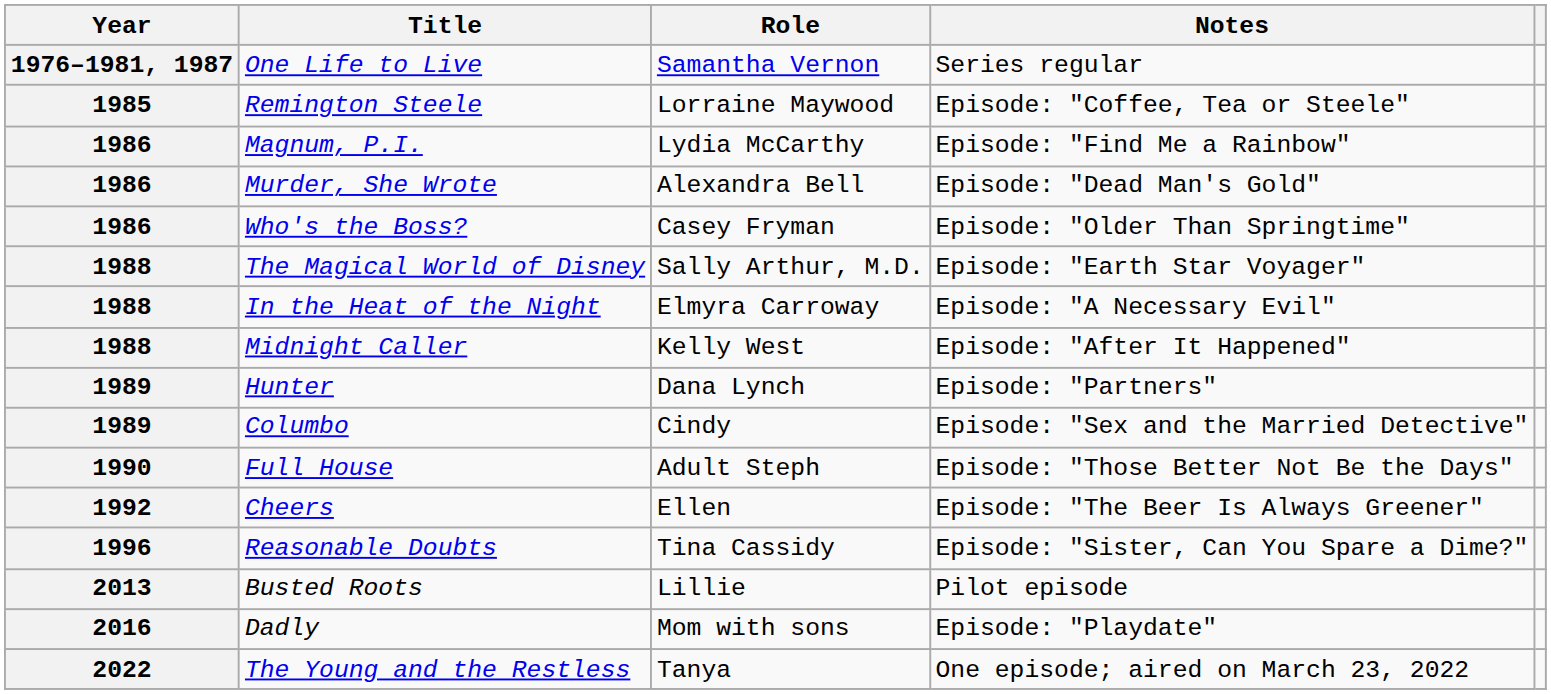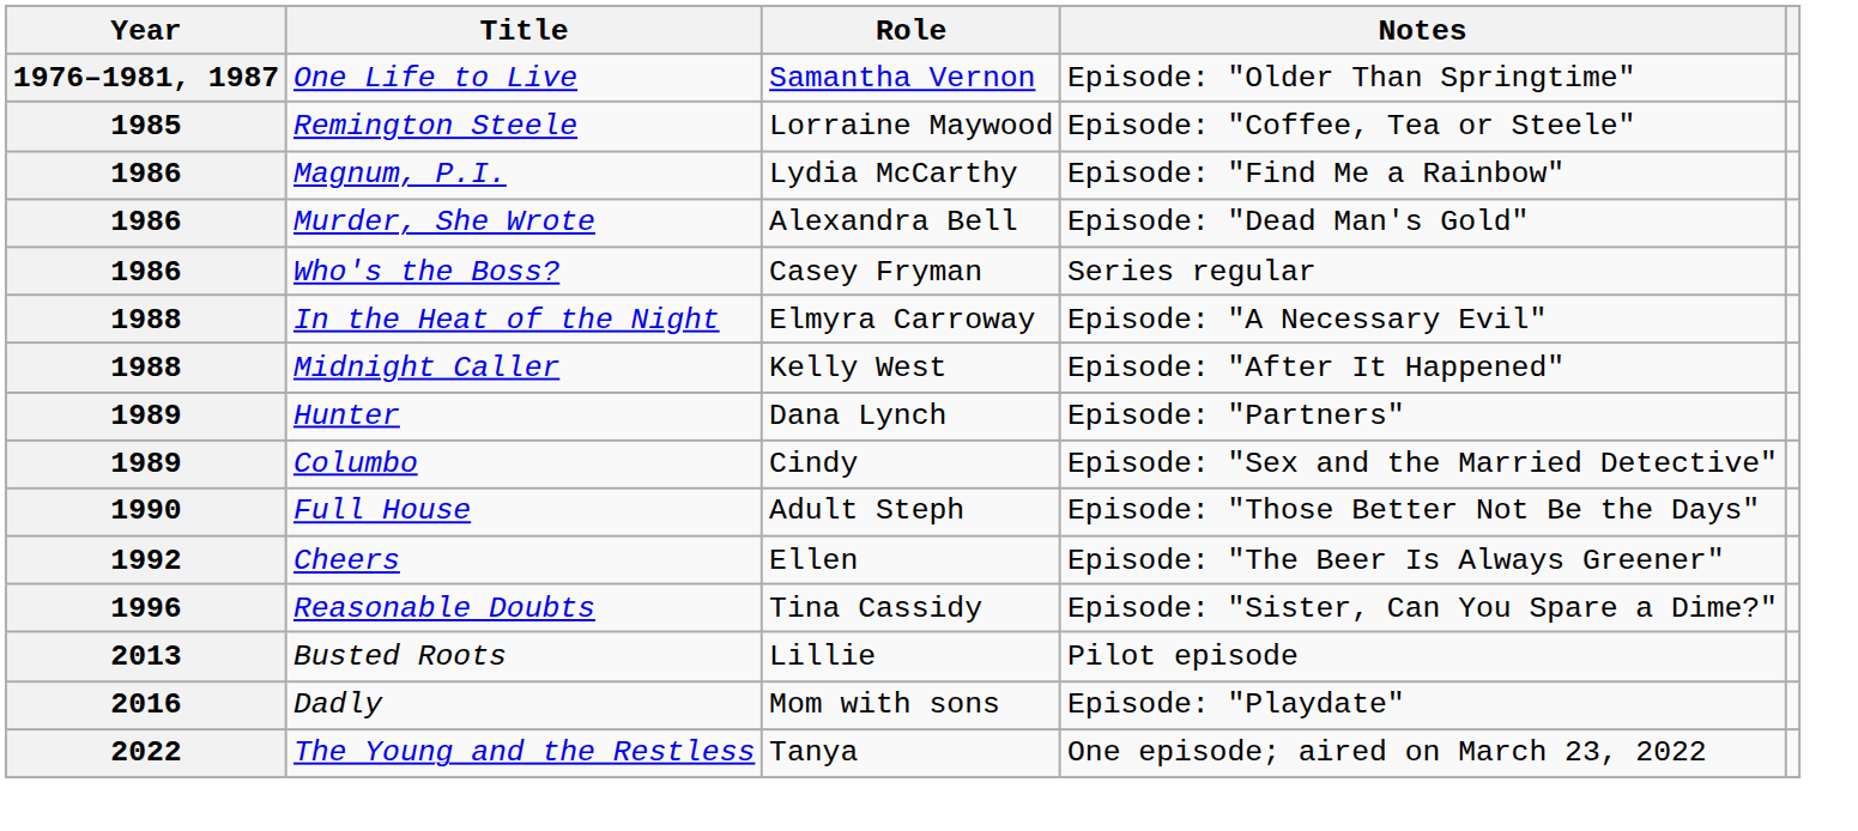 <table class="wikitable plainrowheaders sortable" style="margin-right: 0;">
 <tr>
 <th scope="col">Year</th>
 <th scope="col">Title</th>
 <th scope="col">Role</th>
 <th scope="col" class="unsortable">Notes</th>
 <th scope="col" class="unsortable"></th>
 </tr>
 <tr>
 <th scope="row">1976–1981, 1987</th>
 <td><em><a href='#'>One Life to Live</a></em></td>
 <td><a href='#'>Samantha Vernon</a></td>
-<td>Series regular</td>
+<td>Episode: "Older Than Springtime"</td>
 <td style="text-align:center;"></td>
 </tr>
 <tr>
 <th scope="row">1985</th>
 <td><em><a href='#'>Remington Steele</a></em></td>
 <td>Lorraine Maywood</td>
 <td>Episode: "Coffee, Tea or Steele"</td>
 <td style="text-align:center;"></td>
 </tr>
 <tr>
 <th scope="row">1986</th>
 <td><em><a href='#'>Magnum, P.I.</a></em></td>
 <td>Lydia McCarthy</td>
 <td>Episode: "Find Me a Rainbow"</td>
 <td style="text-align:center;"></td>
 </tr>
 <tr>
 <th scope="row">1986</th>
 <td><em><a href='#'>Murder, She Wrote</a></em></td>
 <td>Alexandra Bell</td>
 <td>Episode: "Dead Man's Gold"</td>
 <td style="text-align:center;"></td>
 </tr>
 <tr>
 <th scope="row">1986</th>
 <td><em><a href='#'>Who's the Boss?</a></em></td>
 <td>Casey Fryman</td>
-<td>Episode: "Older Than Springtime"</td>
-<td style="text-align:center;"></td>
-</tr>
-<tr>
-<th scope="row">1988</th>
-<td><em><a href='#'>The Magical World of Disney</a></em></td>
-<td>Sally Arthur, M.D.</td>
-<td>Episode: "Earth Star Voyager"</td>
+<td>Series regular</td>
 <td style="text-align:center;"></td>
 </tr>
 <tr>
 <th scope="row">1988</th>
 <td><em><a href='#'>In the Heat of the Night</a></em></td>
 <td>Elmyra Carroway</td>
 <td>Episode: "A Necessary Evil"</td>
 <td style="text-align:center;"></td>
 </tr>
 <tr>
 <th scope="row">1988</th>
 <td><em><a href='#'>Midnight Caller</a></em></td>
 <td>Kelly West</td>
 <td>Episode: "After It Happened"</td>
 <td style="text-align:center;"></td>
 </tr>
 <tr>
 <th scope="row">1989</th>
 <td><em><a href='#'>Hunter</a></em></td>
 <td>Dana Lynch</td>
 <td>Episode: "Partners"</td>
 <td style="text-align:center;"></td>
 </tr>
 <tr>
 <th scope="row">1989</th>
 <td><em><a href='#'>Columbo</a></em></td>
 <td>Cindy</td>
 <td>Episode: "Sex and the Married Detective"</td>
 <td style="text-align:center;"></td>
 </tr>
 <tr>
 <th scope="row">1990</th>
 <td><em><a href='#'>Full House</a></em></td>
 <td>Adult Steph</td>
 <td>Episode: "Those Better Not Be the Days"</td>
 <td style="text-align:center;"></td>
 </tr>
 <tr>
 <th scope="row">1992</th>
 <td><em><a href='#'>Cheers</a></em></td>
 <td>Ellen</td>
 <td>Episode: "The Beer Is Always Greener"</td>
 <td style="text-align:center;"></td>
 </tr>
 <tr>
 <th scope="row">1996</th>
 <td><em><a href='#'>Reasonable Doubts</a></em></td>
 <td>Tina Cassidy</td>
 <td>Episode: "Sister, Can You Spare a Dime?"</td>
 <td style="text-align:center;"></td>
 </tr>
 <tr>
 <th scope="row">2013</th>
 <td><em>Busted Roots</em></td>
 <td>Lillie</td>
 <td>Pilot episode</td>
 <td style="text-align:center;"></td>
 </tr>
 <tr>
 <th scope="row">2016</th>
 <td><em>Dadly</em></td>
 <td>Mom with sons</td>
 <td>Episode: "Playdate"</td>
 <td style="text-align:center;"></td>
 </tr>
 <tr>
 <th scope="row">2022</th>
 <td><em><a href='#'>The Young and the Restless</a></em></td>
 <td>Tanya</td>
 <td>One episode; aired on March 23, 2022</td>
 </tr>
 </table>
